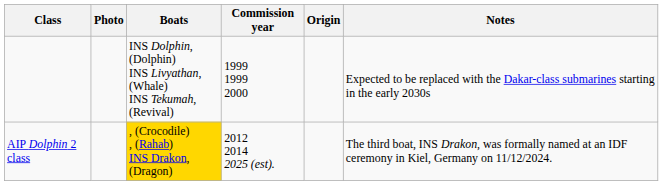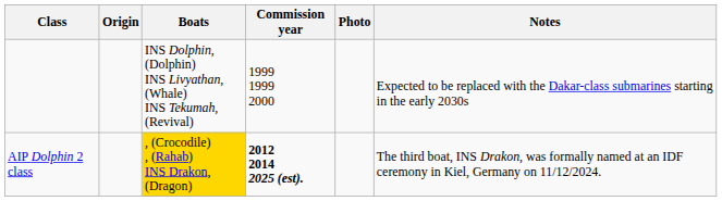 <table class="wikitable" style="margin:auto; width:100%;">
 <tr>
 <th width="110">Class</th>
-<th>Photo</th>
+<th>Origin</th>
 <th>Boats</th>
 <th>Commission year</th>
-<th>Origin</th>
+<th>Photo</th>
 <th>Notes</th>
 </tr>
 <tr>
 <td></td>
 <td></td>
 <td>INS <em>Dolphin</em>,  (Dolphin)<br>INS <em>Livyathan</em>,  (Whale)<br>INS <em>Tekumah</em>,  (Revival)</td>
 <td>1999<br>1999<br>2000</td>
 <td></td>
 <td><br>Expected to be replaced with the <a href='#'>Dakar-class submarines</a> starting in the early 2030s</td>
 </tr>
 <tr>
 <td><a href='#'>AIP <em>Dolphin</em> 2 class</a></td>
 <td></td>
 <td style="background: gold;">,  (Crocodile)<br>,  (<a href='#'>Rahab</a>)<br><a href='#'>INS Drakon</a>,  (Dragon)</td>
-<td>2012<br>2014<br><em>2025 (est).</em></td>
+<td><strong>2012<br>2014<br><em>2025 (est).</em></strong></td>
 <td></td>
 <td>The third boat, INS <em>Drakon</em>, was formally named at an IDF ceremony in Kiel, Germany on 11/12/2024.</td>
 </tr>
 </table>
